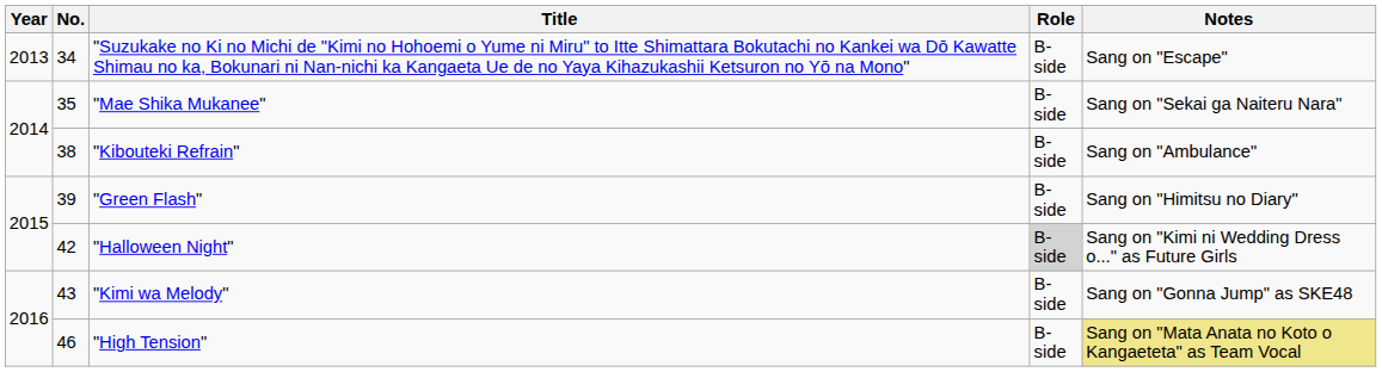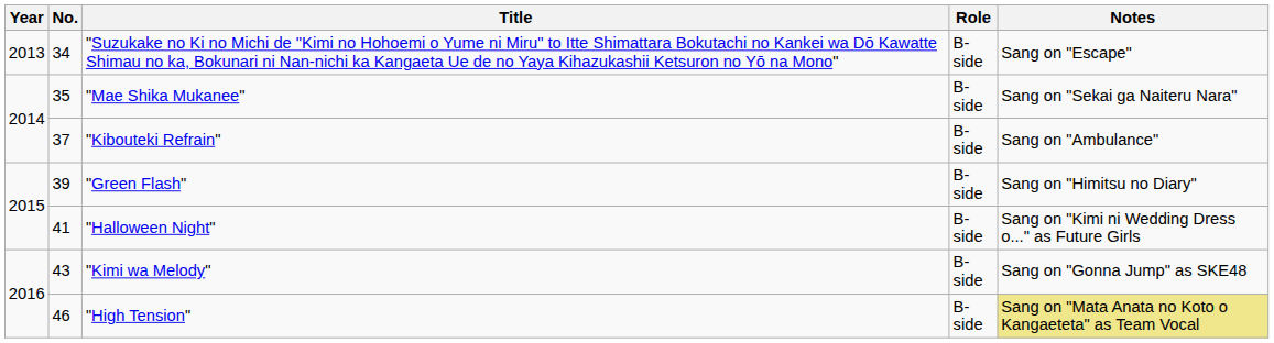 <table class="wikitable sortable">
 <tr>
 <th>Year</th>
 <th data-sort-type="number">No. </th>
 <th>Title </th>
 <th>Role </th>
 <th class="unsortable">Notes </th>
 </tr>
 <tr>
 <td rowspan="1">2013</td>
 <td>34</td>
 <td>"<a href='#'>Suzukake no Ki no Michi de "Kimi no Hohoemi o Yume ni Miru" to Itte Shimattara Bokutachi no Kankei wa Dō Kawatte Shimau no ka, Bokunari ni Nan-nichi ka Kangaeta Ue de no Yaya Kihazukashii Ketsuron no Yō na Mono</a>"</td>
 <td>B-side</td>
 <td>Sang on "Escape"</td>
 </tr>
 <tr>
 <td rowspan="2">2014</td>
 <td>35</td>
 <td>"<a href='#'>Mae Shika Mukanee</a>"</td>
 <td>B-side</td>
 <td>Sang on "Sekai ga Naiteru Nara"</td>
 </tr>
 <tr>
-<td>38</td>
+<td>37</td>
 <td>"<a href='#'>Kibouteki Refrain</a>"</td>
 <td>B-side</td>
 <td>Sang on "Ambulance"</td>
 </tr>
 <tr>
 <td rowspan="2">2015</td>
 <td>39</td>
 <td>"<a href='#'>Green Flash</a>"</td>
 <td>B-side</td>
 <td>Sang on "Himitsu no Diary"</td>
 </tr>
 <tr>
-<td>42</td>
+<td>41</td>
 <td>"<a href='#'>Halloween Night</a>"</td>
-<td style="background: lightgrey;">B-side</td>
+<td>B-side</td>
 <td>Sang on "Kimi ni Wedding Dress o..." as Future Girls</td>
 </tr>
 <tr>
 <td rowspan="2">2016</td>
 <td>43</td>
 <td>"<a href='#'>Kimi wa Melody</a>"</td>
 <td>B-side</td>
 <td>Sang on "Gonna Jump" as SKE48</td>
 </tr>
 <tr>
 <td>46</td>
 <td>"<a href='#'>High Tension</a>"</td>
 <td>B-side</td>
 <td style="background: khaki;">Sang on "Mata Anata no Koto o Kangaeteta" as Team Vocal</td>
 </tr>
 </table>
